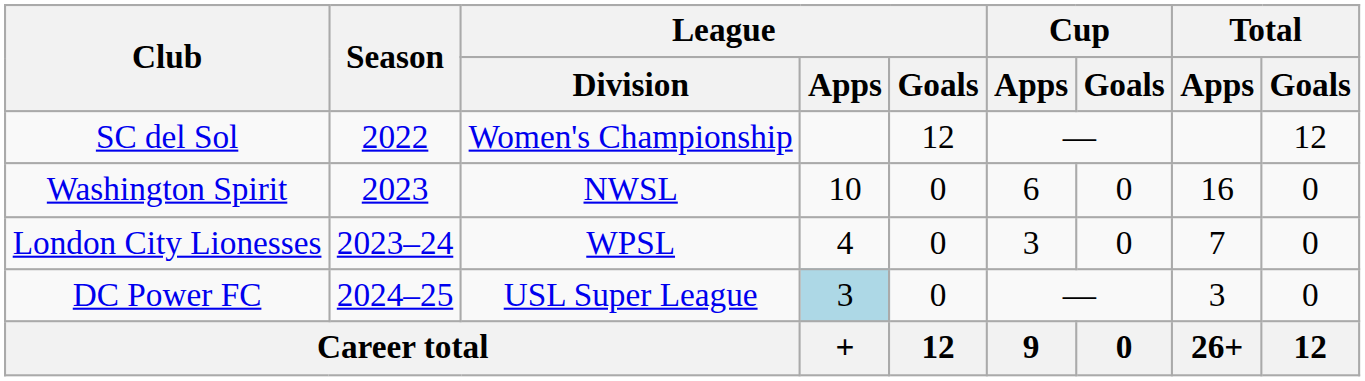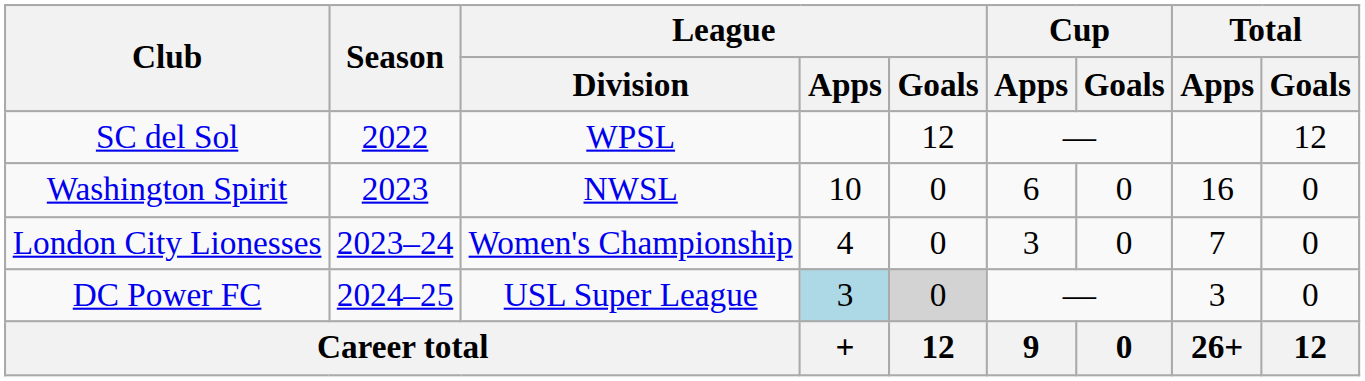 <table class="wikitable" style="text-align: center;">
 <tr>
 <th rowspan=2>Club</th>
 <th rowspan=2>Season</th>
 <th colspan=3>League</th>
 <th colspan=2>Cup</th>
 <th colspan=2>Total</th>
 </tr>
 <tr>
 <th>Division</th>
 <th>Apps</th>
 <th>Goals</th>
 <th>Apps</th>
 <th>Goals</th>
 <th>Apps</th>
 <th>Goals</th>
 </tr>
 <tr>
 <td><a href='#'>SC del Sol</a></td>
 <td><a href='#'>2022</a></td>
-<td><a href='#'>Women's Championship</a></td>
+<td><a href='#'>WPSL</a></td>
 <td></td>
 <td>12</td>
 <td colspan=2>—</td>
 <td></td>
 <td>12</td>
 </tr>
 <tr>
 <td><a href='#'>Washington Spirit</a></td>
 <td><a href='#'>2023</a></td>
 <td><a href='#'>NWSL</a></td>
 <td>10</td>
 <td>0</td>
 <td>6</td>
 <td>0</td>
 <td>16</td>
 <td>0</td>
 </tr>
 <tr>
 <td><a href='#'>London City Lionesses</a></td>
 <td><a href='#'>2023–24</a></td>
-<td><a href='#'>WPSL</a></td>
+<td><a href='#'>Women's Championship</a></td>
 <td>4</td>
 <td>0</td>
 <td>3</td>
 <td>0</td>
 <td>7</td>
 <td>0</td>
 </tr>
 <tr>
 <td><a href='#'>DC Power FC</a></td>
 <td><a href='#'>2024–25</a></td>
 <td><a href='#'>USL Super League</a></td>
 <td style="background: lightblue;">3</td>
-<td>0</td>
+<td style="background: lightgrey;">0</td>
 <td colspan="2">—</td>
 <td>3</td>
 <td>0</td>
 </tr>
 <tr>
 <th colspan="3">Career total</th>
 <th>+</th>
 <th>12</th>
 <th>9</th>
 <th>0</th>
 <th>26+</th>
 <th>12</th>
 </tr>
 </table>
